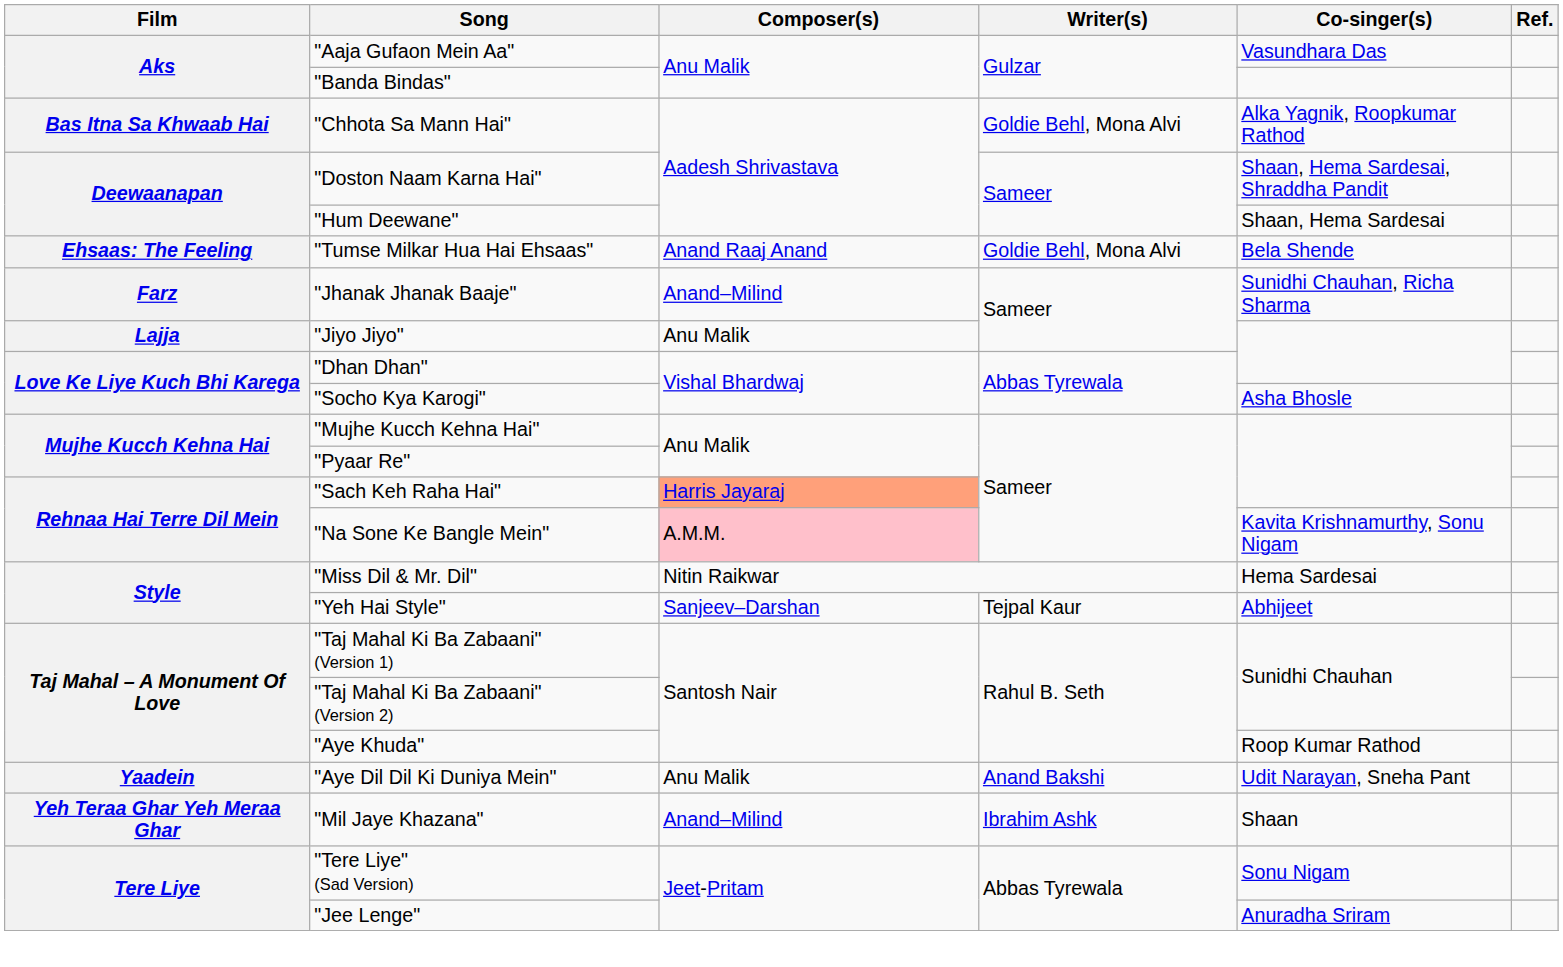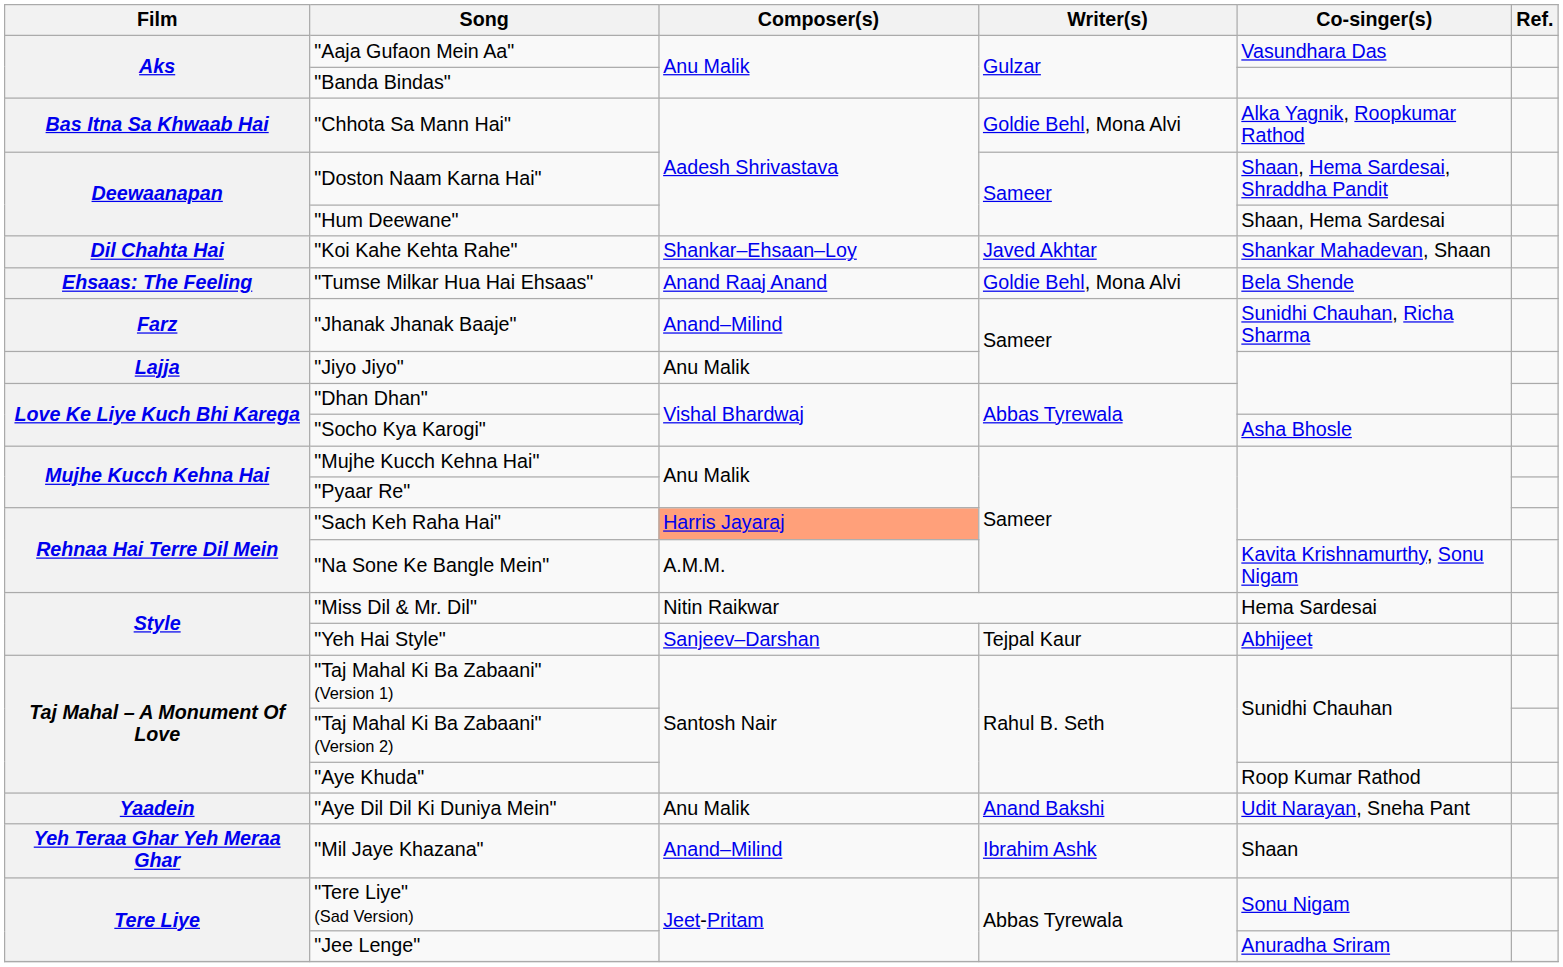 <table class="wikitable plainrowheaders" width="100%" textcolor:#000;">
 <tr>
 <th scope="col" width=20%><strong>Film</strong></th>
 <th scope="col" width=23%><strong>Song</strong></th>
 <th scope="col" width=21%><strong>Composer(s)</strong></th>
 <th scope="col" width=17%><strong>Writer(s)</strong></th>
 <th scope="col" width=18%><strong>Co-singer(s)</strong></th>
 <th scope="col" width=1%><strong>Ref.</strong></th>
 </tr>
 <tr>
 <th scope="row" rowspan="2"><em><a href='#'>Aks</a></em></th>
 <td>"Aaja Gufaon Mein Aa"</td>
 <td rowspan="2"><a href='#'>Anu Malik</a></td>
 <td rowspan="2"><a href='#'>Gulzar</a></td>
 <td><a href='#'>Vasundhara Das</a></td>
 <td></td>
 </tr>
 <tr>
 <td>"Banda Bindas"</td>
 <td></td>
 <td></td>
 </tr>
 <tr>
 <th scope="row"><em><a href='#'>Bas Itna Sa Khwaab Hai</a></em></th>
 <td>"Chhota Sa Mann Hai"</td>
 <td rowspan="3"><a href='#'>Aadesh Shrivastava</a></td>
 <td><a href='#'>Goldie Behl</a>, Mona Alvi</td>
 <td><a href='#'>Alka Yagnik</a>, <a href='#'>Roopkumar Rathod</a></td>
 <td></td>
 </tr>
 <tr>
 <th scope="row" rowspan="2"><em><a href='#'>Deewaanapan</a></em></th>
 <td>"Doston Naam Karna Hai"</td>
 <td rowspan="2"><a href='#'>Sameer</a></td>
 <td><a href='#'>Shaan</a>, <a href='#'>Hema Sardesai</a>, <a href='#'>Shraddha Pandit</a></td>
 <td></td>
 </tr>
 <tr>
 <td>"Hum Deewane"</td>
 <td>Shaan, Hema Sardesai</td>
+<td></td>
+</tr>
+<tr>
+<th scope="row"><em><a href='#'>Dil Chahta Hai</a></em></th>
+<td>"Koi Kahe Kehta Rahe"</td>
+<td><a href='#'>Shankar–Ehsaan–Loy</a></td>
+<td><a href='#'>Javed Akhtar</a></td>
+<td><a href='#'>Shankar Mahadevan</a>, Shaan</td>
 <td></td>
 </tr>
 <tr>
 <th scope="row"><em><a href='#'>Ehsaas: The Feeling</a></em></th>
 <td>"Tumse Milkar Hua Hai Ehsaas"</td>
 <td><a href='#'>Anand Raaj Anand</a></td>
 <td><a href='#'>Goldie Behl</a>, Mona Alvi</td>
 <td><a href='#'>Bela Shende</a></td>
 <td></td>
 </tr>
 <tr>
 <th scope="row"><em><a href='#'>Farz</a></em></th>
 <td>"Jhanak Jhanak Baaje"</td>
 <td><a href='#'>Anand–Milind</a></td>
 <td rowspan="2">Sameer</td>
 <td><a href='#'>Sunidhi Chauhan</a>, <a href='#'>Richa Sharma</a></td>
 <td></td>
 </tr>
 <tr>
 <th scope="row"><em><a href='#'>Lajja</a></em></th>
 <td>"Jiyo Jiyo"</td>
 <td>Anu Malik</td>
 <td rowspan="2"></td>
 <td></td>
 </tr>
 <tr>
 <th scope="row" rowspan="2"><em><a href='#'>Love Ke Liye Kuch Bhi Karega</a></em></th>
 <td>"Dhan Dhan"</td>
 <td rowspan="2"><a href='#'>Vishal Bhardwaj</a></td>
 <td rowspan="2"><a href='#'>Abbas Tyrewala</a></td>
 <td></td>
 </tr>
 <tr>
 <td>"Socho Kya Karogi"</td>
 <td><a href='#'>Asha Bhosle</a></td>
 <td></td>
 </tr>
 <tr>
 <th scope="row" rowspan="2"><em><a href='#'>Mujhe Kucch Kehna Hai</a></em></th>
 <td>"Mujhe Kucch Kehna Hai"</td>
 <td rowspan="2">Anu Malik</td>
 <td rowspan="4">Sameer</td>
 <td rowspan="3"></td>
 <td></td>
 </tr>
 <tr>
 <td>"Pyaar Re"</td>
 <td></td>
 </tr>
 <tr>
 <th scope="row" rowspan="2"><em><a href='#'>Rehnaa Hai Terre Dil Mein</a></em></th>
 <td>"Sach Keh Raha Hai"</td>
 <td style="background: lightsalmon;"><a href='#'>Harris Jayaraj</a></td>
 <td></td>
 </tr>
 <tr>
 <td>"Na Sone Ke Bangle Mein"</td>
-<td style="background: pink;">A.M.M.</td>
+<td>A.M.M.</td>
 <td><a href='#'>Kavita Krishnamurthy</a>, <a href='#'>Sonu Nigam</a></td>
 <td></td>
 </tr>
 <tr>
 <th scope="row" rowspan="2"><em><a href='#'>Style</a></em></th>
 <td>"Miss Dil & Mr. Dil"</td>
 <td colspan="2">Nitin Raikwar</td>
 <td>Hema Sardesai</td>
 <td></td>
 </tr>
 <tr>
 <td>"Yeh Hai Style"</td>
 <td><a href='#'>Sanjeev–Darshan</a></td>
 <td>Tejpal Kaur</td>
 <td><a href='#'>Abhijeet</a></td>
 <td></td>
 </tr>
 <tr>
 <th scope="row" rowspan="3"><em>Taj Mahal – A Monument Of Love</em></th>
 <td>"Taj Mahal Ki Ba Zabaani"<br><small>(Version 1)</small></td>
 <td rowspan="3">Santosh Nair</td>
 <td rowspan="3">Rahul B. Seth</td>
 <td rowspan="2">Sunidhi Chauhan</td>
 <td></td>
 </tr>
 <tr>
 <td>"Taj Mahal Ki Ba Zabaani"<br><small>(Version 2)</small></td>
 <td></td>
 </tr>
 <tr>
 <td>"Aye Khuda"</td>
 <td>Roop Kumar Rathod</td>
 <td></td>
 </tr>
 <tr>
 <th scope="row"><em><a href='#'>Yaadein</a></em></th>
 <td>"Aye Dil Dil Ki Duniya Mein"</td>
 <td>Anu Malik</td>
 <td><a href='#'>Anand Bakshi</a></td>
 <td><a href='#'>Udit Narayan</a>, Sneha Pant</td>
 <td></td>
 </tr>
 <tr>
 <th scope="row"><em><a href='#'>Yeh Teraa Ghar Yeh Meraa Ghar</a></em></th>
 <td>"Mil Jaye Khazana"</td>
 <td><a href='#'>Anand–Milind</a></td>
 <td><a href='#'>Ibrahim Ashk</a></td>
 <td>Shaan</td>
 <td></td>
 </tr>
 <tr>
 <th scope="row" rowspan="2"><em><a href='#'>Tere Liye</a></em></th>
 <td>"Tere Liye"<br><small>(Sad Version)</small></td>
 <td rowspan="2"><a href='#'>Jeet</a>-<a href='#'>Pritam</a></td>
 <td rowspan="2">Abbas Tyrewala</td>
 <td><a href='#'>Sonu Nigam</a></td>
 <td></td>
 </tr>
 <tr>
 <td>"Jee Lenge"</td>
 <td><a href='#'>Anuradha Sriram</a></td>
 <td></td>
 </tr>
 <tr>
 </tr>
 </table>
